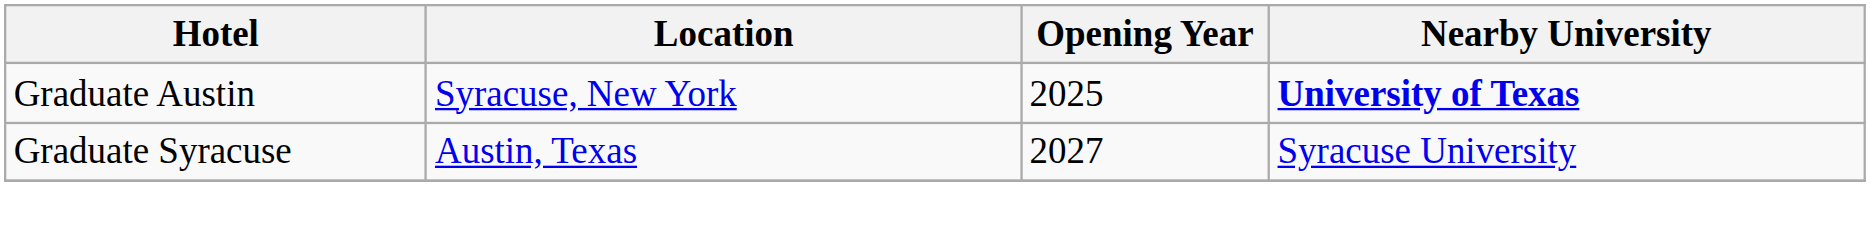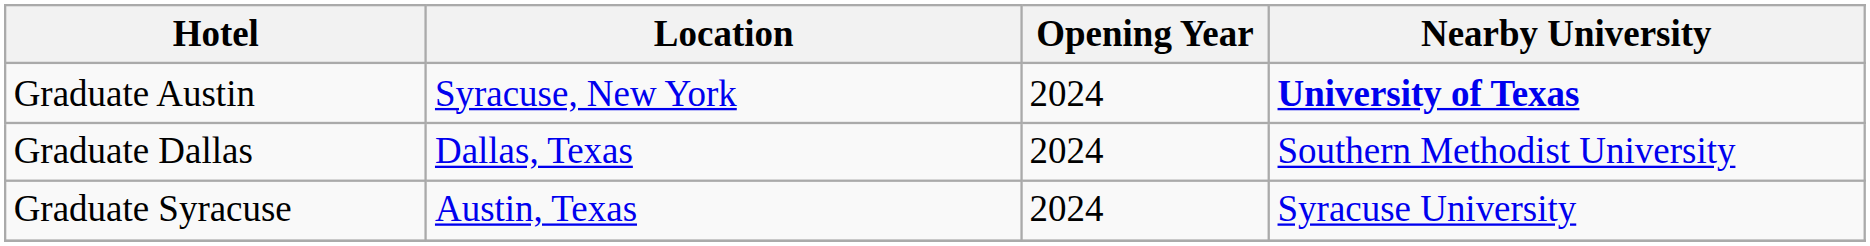 <table class="wikitable sortable">
 <tr>
 <th style="width:175px;">Hotel</th>
 <th style="width:250px;">Location</th>
 <th style="width:100px;">Opening Year</th>
 <th style="width:250px;">Nearby University</th>
 </tr>
 <tr>
 <td>Graduate Austin</td>
 <td><a href='#'>Syracuse, New York</a></td>
-<td>2025</td>
+<td>2024</td>
 <td><strong><a href='#'>University of Texas</a></strong></td>
+</tr>
+<tr>
+<td>Graduate Dallas</td>
+<td><a href='#'>Dallas, Texas</a></td>
+<td>2024</td>
+<td><a href='#'>Southern Methodist University</a></td>
 </tr>
 <tr>
 <td>Graduate Syracuse</td>
 <td><a href='#'>Austin, Texas</a></td>
-<td>2027</td>
+<td>2024</td>
 <td><a href='#'>Syracuse University</a></td>
 </tr>
 <tr>
 </tr>
 </table>
